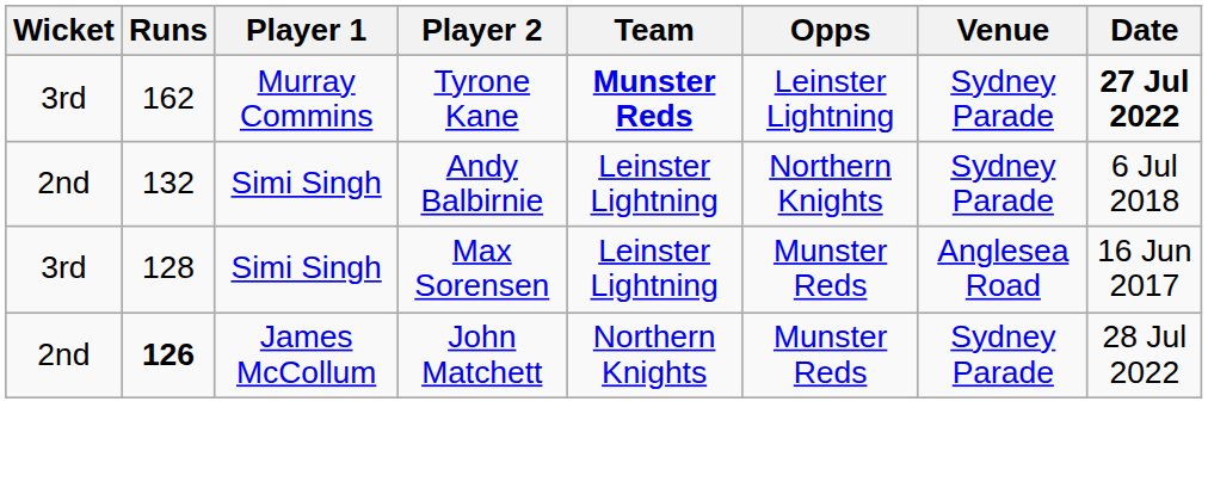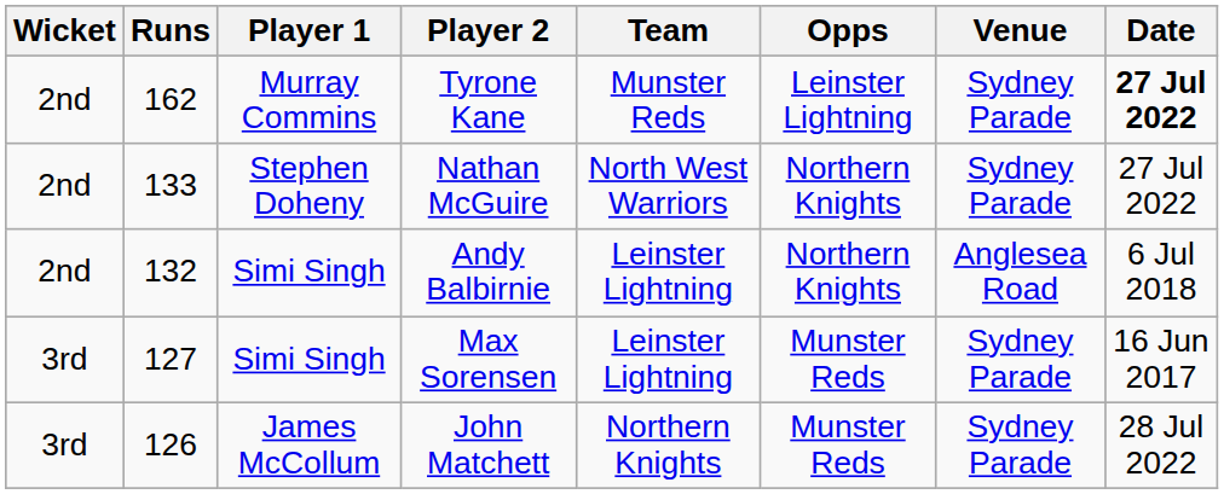 <table class="wikitable" style="text-align:center;">
 <tr>
 <th>Wicket</th>
 <th>Runs</th>
 <th>Player 1</th>
 <th>Player 2</th>
 <th>Team</th>
 <th>Opps</th>
 <th>Venue</th>
 <th>Date</th>
 </tr>
 <tr>
-<td>3rd</td>
+<td>2nd</td>
 <td>162</td>
 <td><a href='#'>Murray Commins</a></td>
 <td><a href='#'>Tyrone Kane</a></td>
-<td><strong><a href='#'>Munster Reds</a></strong></td>
+<td><a href='#'>Munster Reds</a></td>
 <td><a href='#'>Leinster Lightning</a></td>
 <td><a href='#'>Sydney Parade</a></td>
 <td><strong>27 Jul 2022</strong></td>
+</tr>
+<tr>
+<td>2nd</td>
+<td>133</td>
+<td><a href='#'>Stephen Doheny</a></td>
+<td><a href='#'>Nathan McGuire</a></td>
+<td><a href='#'>North West Warriors</a></td>
+<td><a href='#'>Northern Knights</a></td>
+<td><a href='#'>Sydney Parade</a></td>
+<td>27 Jul 2022</td>
 </tr>
 <tr>
 <td>2nd</td>
 <td>132</td>
 <td><a href='#'>Simi Singh</a></td>
 <td><a href='#'>Andy Balbirnie</a></td>
 <td><a href='#'>Leinster Lightning</a></td>
 <td><a href='#'>Northern Knights</a></td>
-<td><a href='#'>Sydney Parade</a></td>
+<td><a href='#'>Anglesea Road</a></td>
 <td>6 Jul 2018</td>
 </tr>
 <tr>
 <td>3rd</td>
-<td>128</td>
+<td>127</td>
 <td><a href='#'>Simi Singh</a></td>
 <td><a href='#'>Max Sorensen</a></td>
 <td><a href='#'>Leinster Lightning</a></td>
 <td><a href='#'>Munster Reds</a></td>
-<td><a href='#'>Anglesea Road</a></td>
+<td><a href='#'>Sydney Parade</a></td>
 <td>16 Jun 2017</td>
 </tr>
 <tr>
-<td>2nd</td>
-<td><strong>126</strong></td>
+<td>3rd</td>
+<td>126</td>
 <td><a href='#'>James McCollum</a></td>
 <td><a href='#'>John Matchett</a></td>
 <td><a href='#'>Northern Knights</a></td>
 <td><a href='#'>Munster Reds</a></td>
 <td><a href='#'>Sydney Parade</a></td>
 <td>28 Jul 2022</td>
 </tr>
 </table>
